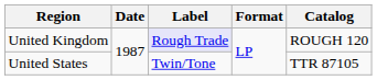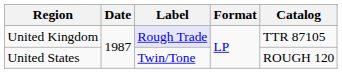 <table class="wikitable">
 <tr>
 <th>Region</th>
 <th>Date</th>
 <th>Label</th>
 <th>Format</th>
 <th>Catalog</th>
 </tr>
 <tr>
 <td>United Kingdom</td>
 <td rowspan="2">1987</td>
 <td style="background: lavender;"><a href='#'>Rough Trade</a></td>
 <td rowspan="2"><a href='#'>LP</a></td>
-<td>ROUGH 120</td>
+<td>TTR 87105</td>
 </tr>
 <tr>
 <td>United States</td>
 <td><a href='#'>Twin/Tone</a></td>
-<td>TTR 87105</td>
+<td>ROUGH 120</td>
 </tr>
 </table>
